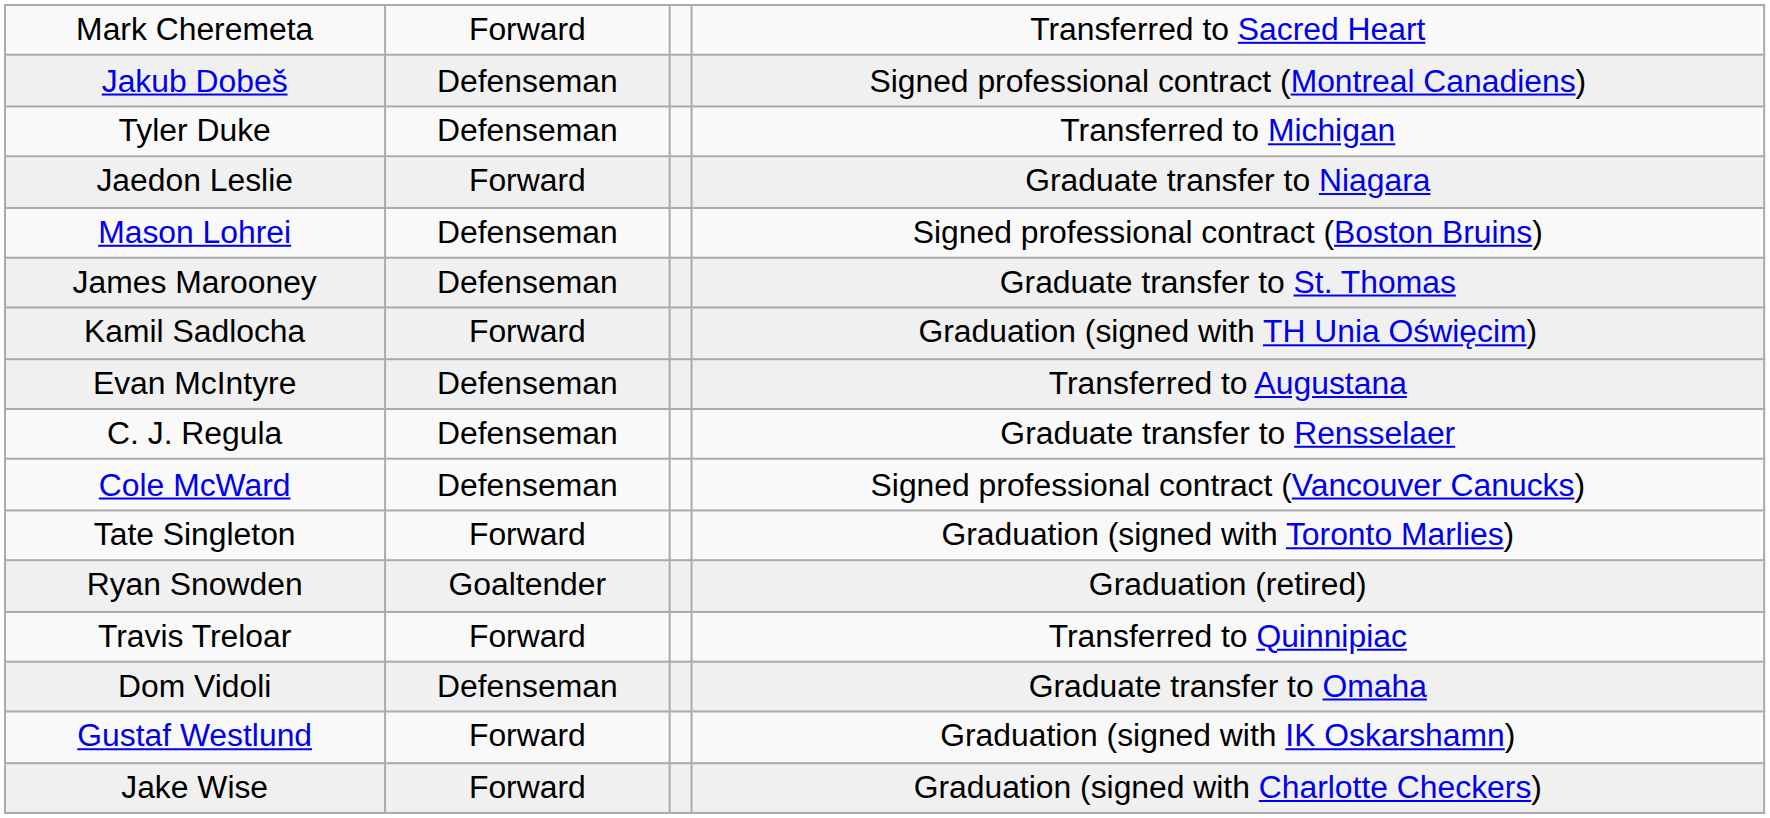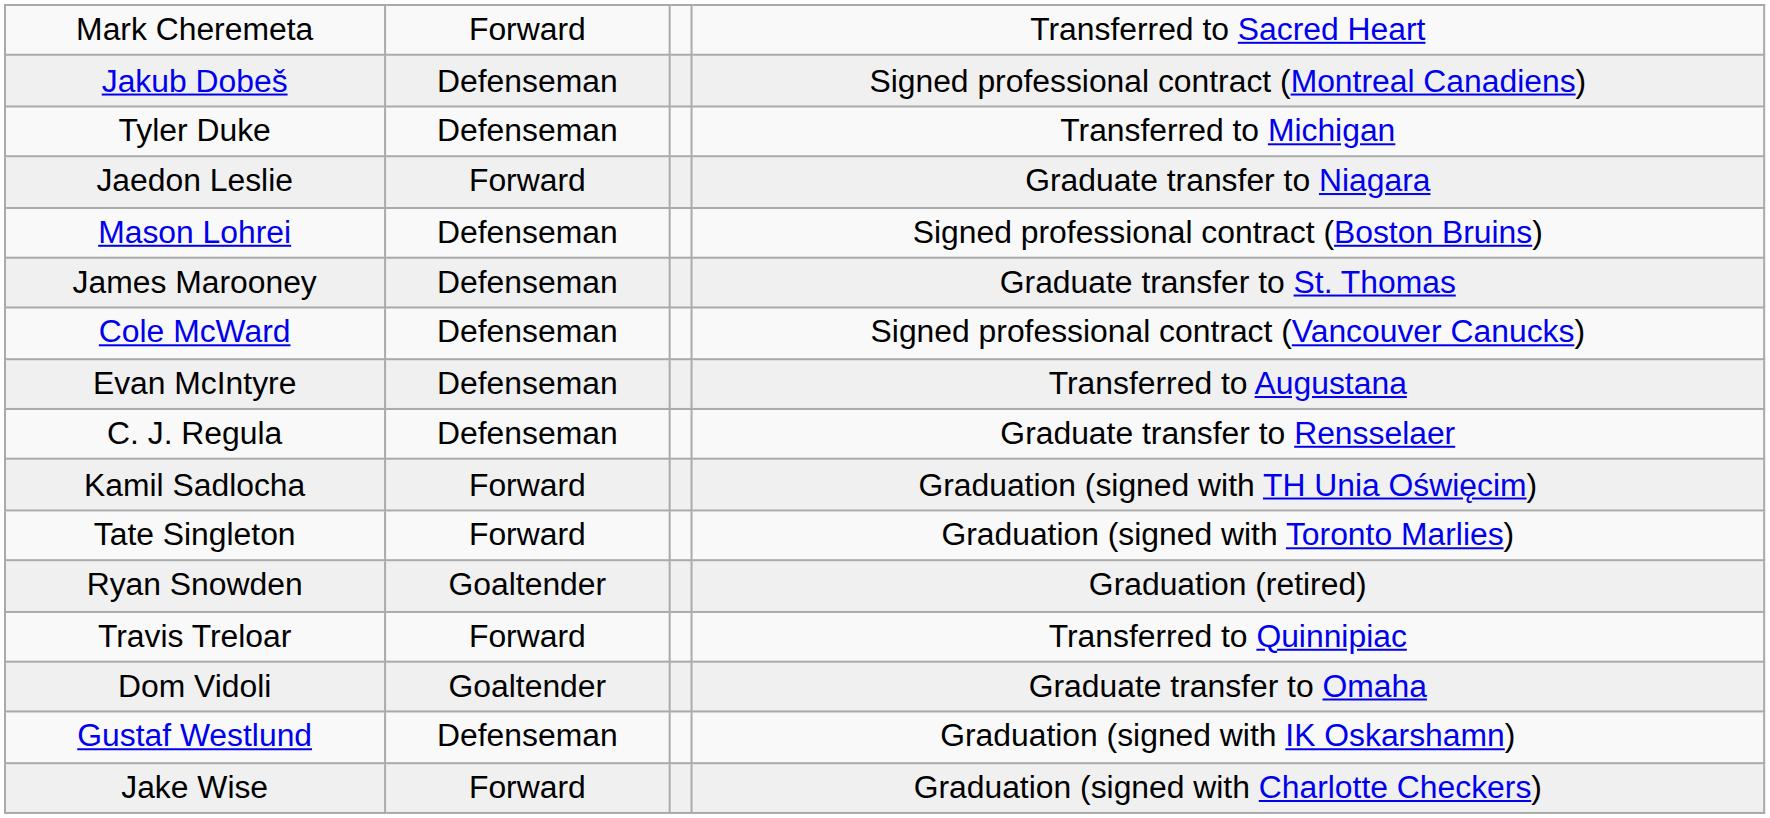 <table class="wikitable" width="70%">
 <tr align="center" bgcolor="">
 <td>Mark Cheremeta</td>
 <td>Forward</td>
 <td></td>
 <td>Transferred to <a href='#'>Sacred Heart</a></td>
 </tr>
 <tr align="center" bgcolor="f0f0f0">
 <td><a href='#'>Jakub Dobeš</a></td>
 <td>Defenseman</td>
 <td></td>
 <td>Signed professional contract (<a href='#'>Montreal Canadiens</a>)</td>
 </tr>
 <tr align="center" bgcolor="">
 <td>Tyler Duke</td>
 <td>Defenseman</td>
 <td></td>
 <td>Transferred to <a href='#'>Michigan</a></td>
 </tr>
 <tr align="center" bgcolor="f0f0f0">
 <td>Jaedon Leslie</td>
 <td>Forward</td>
 <td></td>
 <td>Graduate transfer to <a href='#'>Niagara</a></td>
 </tr>
 <tr align="center" bgcolor="">
 <td><a href='#'>Mason Lohrei</a></td>
 <td>Defenseman</td>
 <td></td>
 <td>Signed professional contract (<a href='#'>Boston Bruins</a>)</td>
 </tr>
 <tr align="center" bgcolor="f0f0f0">
 <td>James Marooney</td>
 <td>Defenseman</td>
 <td></td>
 <td>Graduate transfer to <a href='#'>St. Thomas</a></td>
 </tr>
-<tr align="center" bgcolor="f0f0f0">
-<td>Kamil Sadlocha</td>
-<td>Forward</td>
+<tr align="center" bgcolor="">
+<td><a href='#'>Cole McWard</a></td>
+<td>Defenseman</td>
 <td></td>
-<td>Graduation (signed with <a href='#'>TH Unia Oświęcim</a>)</td>
+<td>Signed professional contract (<a href='#'>Vancouver Canucks</a>)</td>
 </tr>
 <tr align="center" bgcolor="f0f0f0">
 <td>Evan McIntyre</td>
 <td>Defenseman</td>
 <td></td>
 <td>Transferred to <a href='#'>Augustana</a></td>
 </tr>
 <tr align="center" bgcolor="">
 <td>C. J. Regula</td>
 <td>Defenseman</td>
 <td></td>
 <td>Graduate transfer to <a href='#'>Rensselaer</a></td>
 </tr>
-<tr align="center" bgcolor="">
-<td><a href='#'>Cole McWard</a></td>
-<td>Defenseman</td>
+<tr align="center" bgcolor="f0f0f0">
+<td>Kamil Sadlocha</td>
+<td>Forward</td>
 <td></td>
-<td>Signed professional contract (<a href='#'>Vancouver Canucks</a>)</td>
+<td>Graduation (signed with <a href='#'>TH Unia Oświęcim</a>)</td>
 </tr>
 <tr align="center" bgcolor="">
 <td>Tate Singleton</td>
 <td>Forward</td>
 <td></td>
 <td>Graduation (signed with <a href='#'>Toronto Marlies</a>)</td>
 </tr>
 <tr align="center" bgcolor="f0f0f0">
 <td>Ryan Snowden</td>
 <td>Goaltender</td>
 <td></td>
 <td>Graduation (retired)</td>
 </tr>
 <tr align="center" bgcolor="">
 <td>Travis Treloar</td>
 <td>Forward</td>
 <td></td>
 <td>Transferred to <a href='#'>Quinnipiac</a></td>
 </tr>
 <tr align="center" bgcolor="f0f0f0">
 <td>Dom Vidoli</td>
-<td>Defenseman</td>
+<td>Goaltender</td>
 <td></td>
 <td>Graduate transfer to <a href='#'>Omaha</a></td>
 </tr>
 <tr align="center" bgcolor="">
 <td><a href='#'>Gustaf Westlund</a></td>
-<td>Forward</td>
+<td>Defenseman</td>
 <td></td>
 <td>Graduation (signed with <a href='#'>IK Oskarshamn</a>)</td>
 </tr>
 <tr align="center" bgcolor="f0f0f0">
 <td>Jake Wise</td>
 <td>Forward</td>
 <td></td>
 <td>Graduation (signed with <a href='#'>Charlotte Checkers</a>)</td>
 </tr>
 </table>
